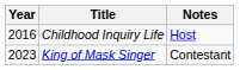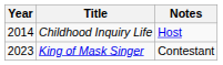 <table class="wikitable">
 <tr>
 <th>Year</th>
 <th>Title</th>
 <th>Notes</th>
 </tr>
 <tr>
-<td>2016</td>
+<td>2014</td>
 <td><em>Childhood Inquiry Life</em></td>
 <td><a href='#'>Host</a></td>
 </tr>
 <tr>
 <td>2023</td>
 <td><em><a href='#'>King of Mask Singer</a></em></td>
 <td>Contestant</td>
 </tr>
 </table>
